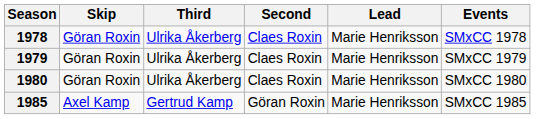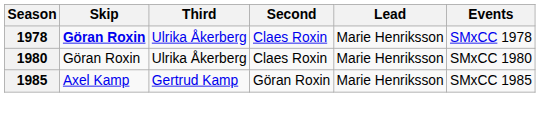 <table class="wikitable">
 <tr>
 <th scope="col">Season</th>
 <th scope="col">Skip</th>
 <th scope="col">Third</th>
 <th scope="col">Second</th>
 <th scope="col">Lead</th>
 <th scope="col">Events</th>
 </tr>
 <tr>
 <th scope="row">1978</th>
-<td><a href='#'>Göran Roxin</a></td>
+<td><strong><a href='#'>Göran Roxin</a></strong></td>
 <td><a href='#'>Ulrika Åkerberg</a></td>
 <td><a href='#'>Claes Roxin</a></td>
 <td>Marie Henriksson</td>
 <td><a href='#'>SMxCC</a> 1978 </td>
-</tr>
-<tr>
-<th scope="row">1979</th>
-<td>Göran Roxin</td>
-<td>Ulrika Åkerberg</td>
-<td>Claes Roxin</td>
-<td>Marie Henriksson</td>
-<td>SMxCC 1979 </td>
 </tr>
 <tr>
 <th scope="row">1980</th>
 <td>Göran Roxin</td>
 <td>Ulrika Åkerberg</td>
 <td>Claes Roxin</td>
 <td>Marie Henriksson</td>
 <td>SMxCC 1980 </td>
 </tr>
 <tr>
 <th scope="row">1985</th>
 <td><a href='#'>Axel Kamp</a></td>
 <td><a href='#'>Gertrud Kamp</a></td>
 <td>Göran Roxin</td>
 <td>Marie Henriksson</td>
 <td>SMxCC 1985 </td>
 </tr>
 </table>
